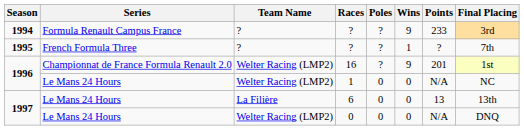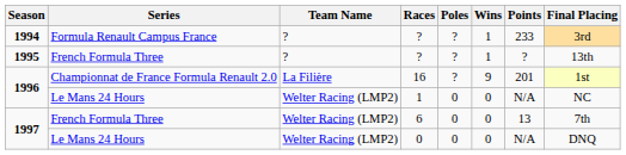 <table class="wikitable" style="font-size: 95%;">
 <tr>
 <th>Season</th>
 <th>Series</th>
 <th>Team Name</th>
 <th>Races</th>
 <th>Poles</th>
 <th>Wins</th>
 <th>Points</th>
 <th>Final Placing</th>
 </tr>
 <tr>
 <td align="center"><strong>1994</strong></td>
 <td><a href='#'>Formula Renault Campus France</a></td>
 <td>?</td>
 <td align="center">?</td>
 <td align="center">?</td>
-<td align="center">9</td>
+<td align="center">1</td>
 <td align="center">233</td>
 <td align="center" style="background:#FFDF9F;">3rd</td>
 </tr>
 <tr>
 <td align="center"><strong>1995</strong></td>
 <td><a href='#'>French Formula Three</a></td>
 <td>?</td>
 <td align="center">?</td>
 <td align="center">?</td>
 <td align="center">1</td>
 <td align="center">?</td>
-<td align="center">7th</td>
+<td align="center">13th</td>
 </tr>
 <tr>
 <td align="center" rowspan=2><strong>1996</strong></td>
 <td><a href='#'>Championnat de France Formula Renault 2.0</a></td>
-<td><a href='#'>Welter Racing</a> (LMP2)</td>
+<td><a href='#'>La Filière</a></td>
 <td align="center">16</td>
 <td align="center">?</td>
 <td align="center">9</td>
 <td align="center">201</td>
 <td align="center" style="background:#FBFFBF;">1st</td>
 </tr>
 <tr>
 <td><a href='#'>Le Mans 24 Hours</a></td>
 <td><a href='#'>Welter Racing</a> (LMP2)</td>
 <td align="center">1</td>
 <td align="center">0</td>
 <td align="center">0</td>
 <td align="center">N/A</td>
 <td align="center">NC</td>
 </tr>
 <tr>
 <td align="center" rowspan=2><strong>1997</strong></td>
-<td><a href='#'>Le Mans 24 Hours</a></td>
-<td><a href='#'>La Filière</a></td>
+<td><a href='#'>French Formula Three</a></td>
+<td><a href='#'>Welter Racing</a> (LMP2)</td>
 <td align="center">6</td>
 <td align="center">0</td>
 <td align="center">0</td>
 <td align="center">13</td>
-<td align="center">13th</td>
+<td align="center">7th</td>
 </tr>
 <tr>
 <td><a href='#'>Le Mans 24 Hours</a></td>
 <td><a href='#'>Welter Racing</a> (LMP2)</td>
 <td align="center">0</td>
 <td align="center">0</td>
 <td align="center">0</td>
 <td align="center">N/A</td>
 <td align="center">DNQ</td>
 </tr>
 </table>
